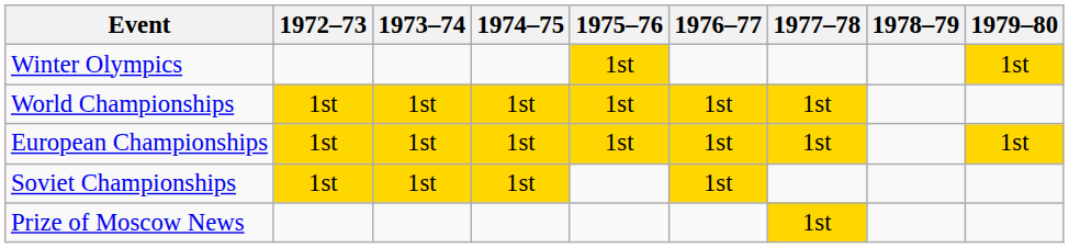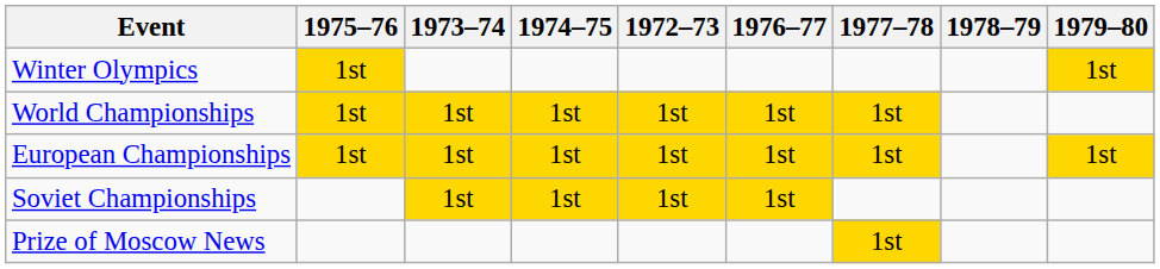 <table class="wikitable" style="text-align:center">
 <tr>
 <th>Event</th>
-<th>1972–73</th>
+<th>1975–76</th>
 <th>1973–74</th>
 <th>1974–75</th>
-<th>1975–76</th>
+<th>1972–73</th>
 <th>1976–77</th>
 <th>1977–78</th>
 <th>1978–79</th>
 <th>1979–80</th>
 </tr>
 <tr>
 <td align=left><a href='#'>Winter Olympics</a></td>
+<td bgcolor=gold>1st</td>
 <td></td>
 <td></td>
 <td></td>
-<td bgcolor=gold>1st</td>
 <td></td>
 <td></td>
 <td></td>
 <td bgcolor=gold>1st</td>
 </tr>
 <tr>
 <td align=left><a href='#'>World Championships</a></td>
 <td bgcolor=gold>1st</td>
 <td bgcolor=gold>1st</td>
 <td bgcolor=gold>1st</td>
 <td bgcolor=gold>1st</td>
 <td bgcolor=gold>1st</td>
 <td bgcolor=gold>1st</td>
 <td></td>
 <td></td>
 </tr>
 <tr>
 <td align=left><a href='#'>European Championships</a></td>
 <td bgcolor=gold>1st</td>
 <td bgcolor=gold>1st</td>
 <td bgcolor=gold>1st</td>
 <td bgcolor=gold>1st</td>
 <td bgcolor=gold>1st</td>
 <td bgcolor=gold>1st</td>
 <td></td>
 <td bgcolor=gold>1st</td>
 </tr>
 <tr>
 <td align=left><a href='#'>Soviet Championships</a></td>
+<td></td>
 <td bgcolor=gold>1st</td>
 <td bgcolor=gold>1st</td>
 <td bgcolor=gold>1st</td>
-<td></td>
 <td bgcolor=gold>1st</td>
 <td></td>
 <td></td>
 <td></td>
 </tr>
 <tr>
 <td align=left><a href='#'>Prize of Moscow News</a></td>
 <td></td>
 <td></td>
 <td></td>
 <td></td>
 <td></td>
 <td bgcolor=gold>1st</td>
 <td></td>
 <td></td>
 </tr>
 </table>
